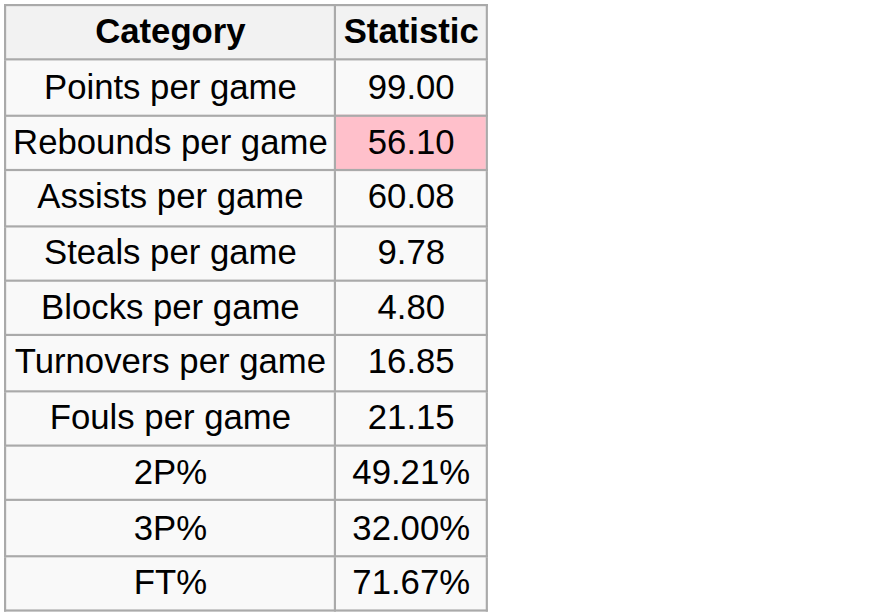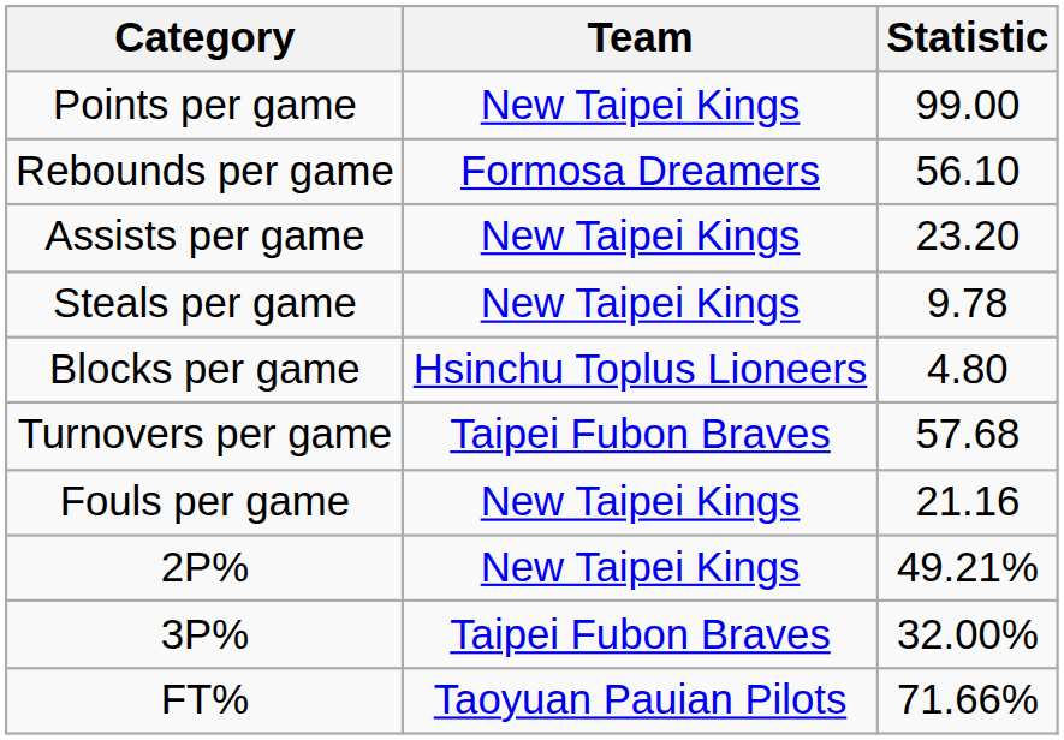 <table class="wikitable" style="text-align:center">
 <tr>
 <th>Category</th>
+<th>Team</th>
 <th>Statistic</th>
 </tr>
 <tr>
 <td>Points per game</td>
+<td><a href='#'>New Taipei Kings</a></td>
 <td>99.00</td>
 </tr>
 <tr>
 <td>Rebounds per game</td>
-<td style="background: pink;">56.10</td>
+<td><a href='#'>Formosa Dreamers</a></td>
+<td>56.10</td>
 </tr>
 <tr>
 <td>Assists per game</td>
-<td>60.08</td>
+<td><a href='#'>New Taipei Kings</a></td>
+<td>23.20</td>
 </tr>
 <tr>
 <td>Steals per game</td>
+<td><a href='#'>New Taipei Kings</a></td>
 <td>9.78</td>
 </tr>
 <tr>
 <td>Blocks per game</td>
+<td><a href='#'>Hsinchu Toplus Lioneers</a></td>
 <td>4.80</td>
 </tr>
 <tr>
 <td>Turnovers per game</td>
-<td>16.85</td>
+<td><a href='#'>Taipei Fubon Braves</a></td>
+<td>57.68</td>
 </tr>
 <tr>
 <td>Fouls per game</td>
-<td>21.15</td>
+<td><a href='#'>New Taipei Kings</a></td>
+<td>21.16</td>
 </tr>
 <tr>
 <td>2P%</td>
+<td><a href='#'>New Taipei Kings</a></td>
 <td>49.21%</td>
 </tr>
 <tr>
 <td>3P%</td>
+<td><a href='#'>Taipei Fubon Braves</a></td>
 <td>32.00%</td>
 </tr>
 <tr>
 <td>FT%</td>
-<td>71.67%</td>
+<td><a href='#'>Taoyuan Pauian Pilots</a></td>
+<td>71.66%</td>
 </tr>
 </table>
